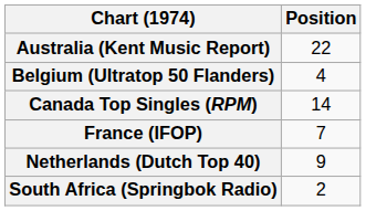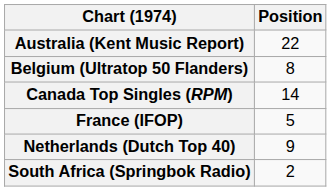 <table class="wikitable sortable plainrowheaders" style="text-align:center">
 <tr>
 <th>Chart (1974)</th>
 <th>Position</th>
 </tr>
 <tr>
 <th scope="row">Australia (Kent Music Report)</th>
 <td>22</td>
 </tr>
 <tr>
 <th scope="row">Belgium (Ultratop 50 Flanders)</th>
-<td>4</td>
+<td>8</td>
 </tr>
 <tr>
 <th scope="row">Canada Top Singles (<em>RPM</em>)</th>
 <td>14</td>
 </tr>
 <tr>
 <th scope="row">France (IFOP)</th>
-<td>7</td>
+<td>5</td>
 </tr>
 <tr>
 <th scope="row">Netherlands (Dutch Top 40)</th>
 <td>9</td>
 </tr>
 <tr>
 <th scope="row">South Africa (Springbok Radio)</th>
 <td>2</td>
 </tr>
 </table>
